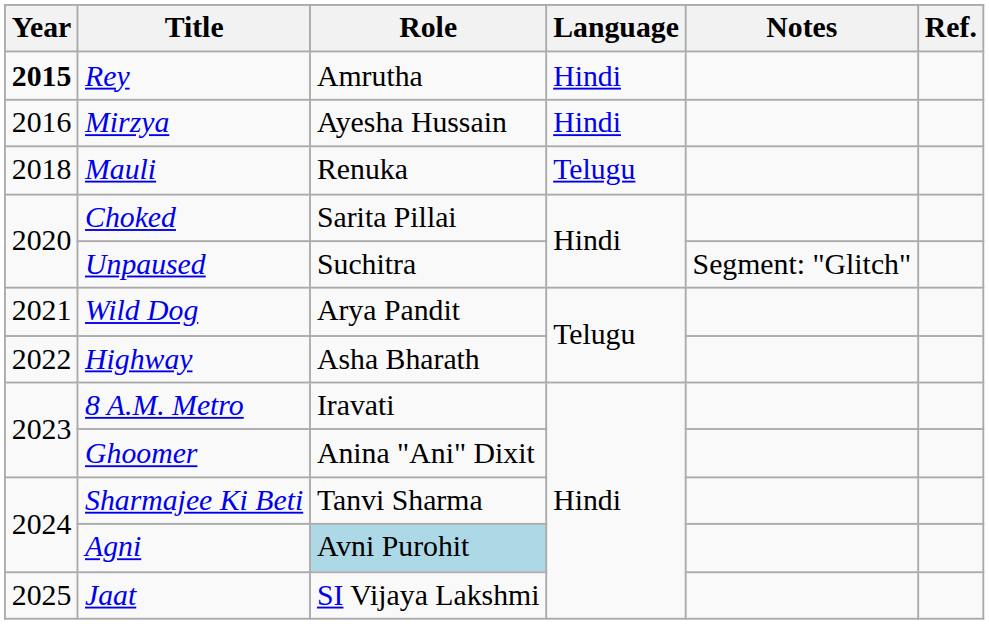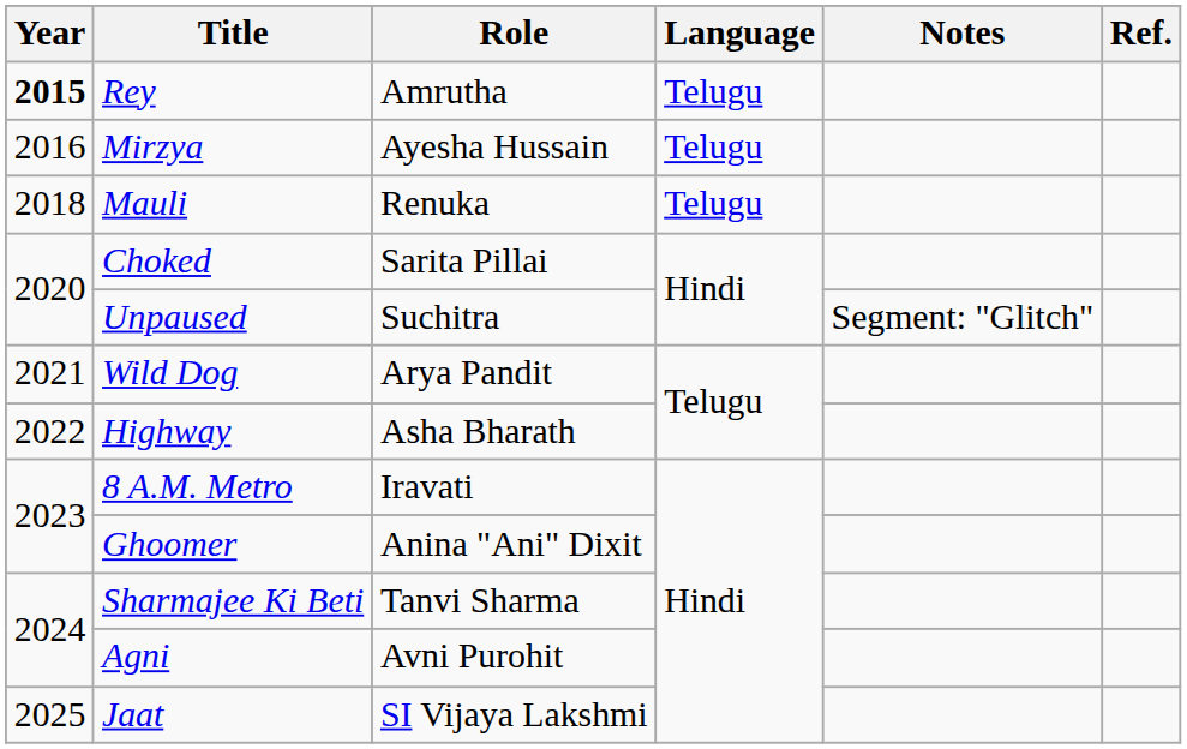 <table class="wikitable sortable">
 <tr>
 <th>Year</th>
 <th>Title</th>
 <th>Role</th>
 <th>Language</th>
 <th class="unsortable">Notes</th>
 <th class="unsortable">Ref.</th>
 </tr>
 <tr>
 <td><strong>2015</strong></td>
 <td><em><a href='#'>Rey</a></em></td>
 <td>Amrutha</td>
-<td><a href='#'>Hindi</a></td>
+<td><a href='#'>Telugu</a></td>
 <td></td>
 <td></td>
 </tr>
 <tr>
 <td>2016</td>
 <td><em><a href='#'>Mirzya</a></em></td>
 <td>Ayesha Hussain</td>
-<td><a href='#'>Hindi</a></td>
+<td><a href='#'>Telugu</a></td>
 <td></td>
 <td></td>
 </tr>
 <tr>
 <td>2018</td>
 <td><em><a href='#'>Mauli</a></em></td>
 <td>Renuka</td>
 <td><a href='#'>Telugu</a></td>
 <td></td>
 <td></td>
 </tr>
 <tr>
 <td rowspan="2">2020</td>
 <td><em><a href='#'>Choked</a></em></td>
 <td>Sarita Pillai</td>
 <td rowspan="2">Hindi</td>
 <td></td>
 <td></td>
 </tr>
 <tr>
 <td><em><a href='#'>Unpaused</a></em></td>
 <td>Suchitra</td>
 <td>Segment: "Glitch"</td>
 <td></td>
 </tr>
 <tr>
 <td>2021</td>
 <td><a href='#'><em>Wild Dog</em></a></td>
 <td>Arya Pandit</td>
 <td rowspan="2">Telugu</td>
 <td></td>
 <td></td>
 </tr>
 <tr>
 <td>2022</td>
 <td><em><a href='#'>Highway</a></em></td>
 <td>Asha Bharath</td>
 <td></td>
 <td></td>
 </tr>
 <tr>
 <td rowspan="2">2023</td>
 <td><em><a href='#'>8 A.M. Metro</a></em></td>
 <td>Iravati</td>
 <td rowspan="5">Hindi</td>
 <td></td>
 <td></td>
 </tr>
 <tr>
 <td><em><a href='#'>Ghoomer</a></em></td>
 <td>Anina "Ani" Dixit</td>
 <td></td>
 <td></td>
 </tr>
 <tr>
 <td rowspan="2">2024</td>
 <td><em><a href='#'>Sharmajee Ki Beti</a></em></td>
 <td>Tanvi Sharma</td>
 <td></td>
 <td></td>
 </tr>
 <tr>
 <td><a href='#'><em>Agni</em></a></td>
-<td style="background: lightblue;">Avni Purohit</td>
+<td>Avni Purohit</td>
 <td></td>
 <td></td>
 </tr>
 <tr>
 <td>2025</td>
 <td><a href='#'><em>Jaat</em></a></td>
 <td><a href='#'>SI</a> Vijaya Lakshmi</td>
 <td></td>
 <td></td>
 </tr>
 </table>
